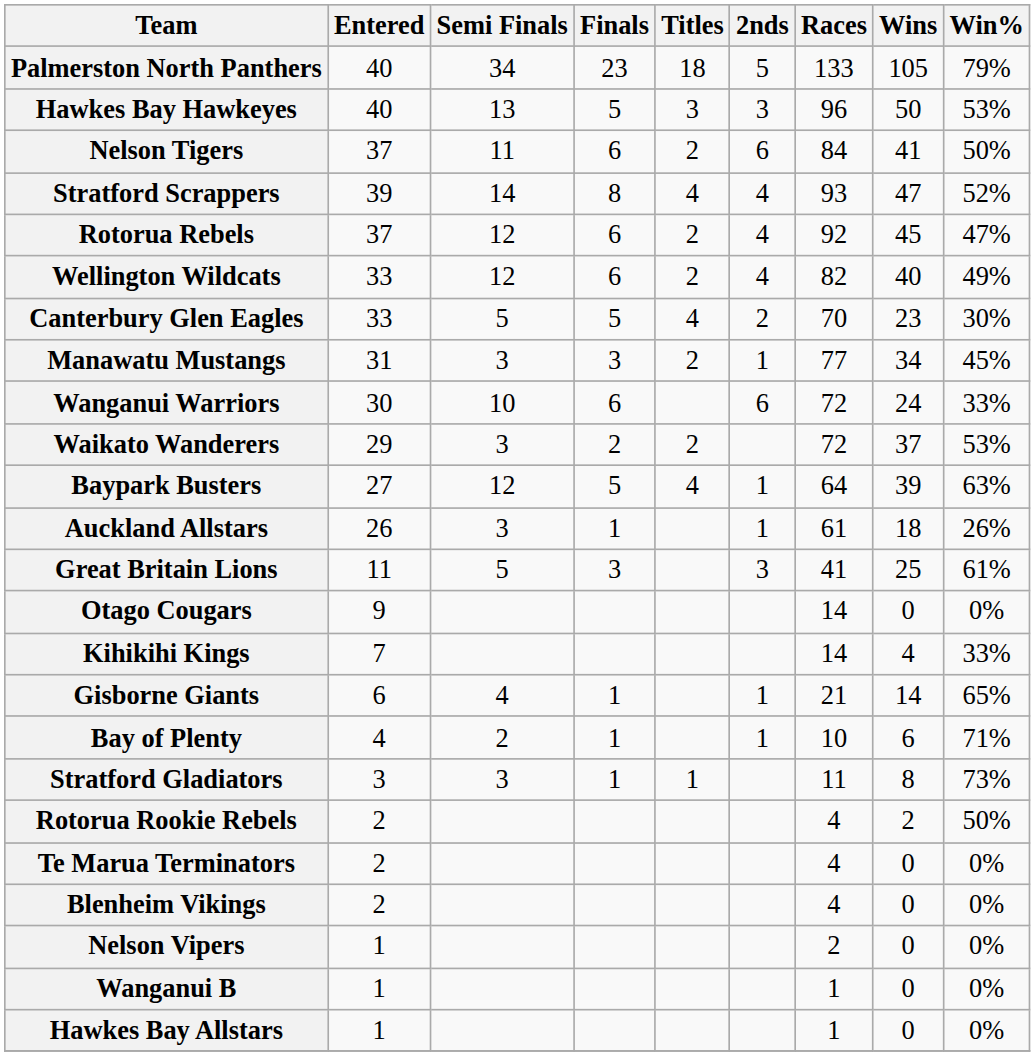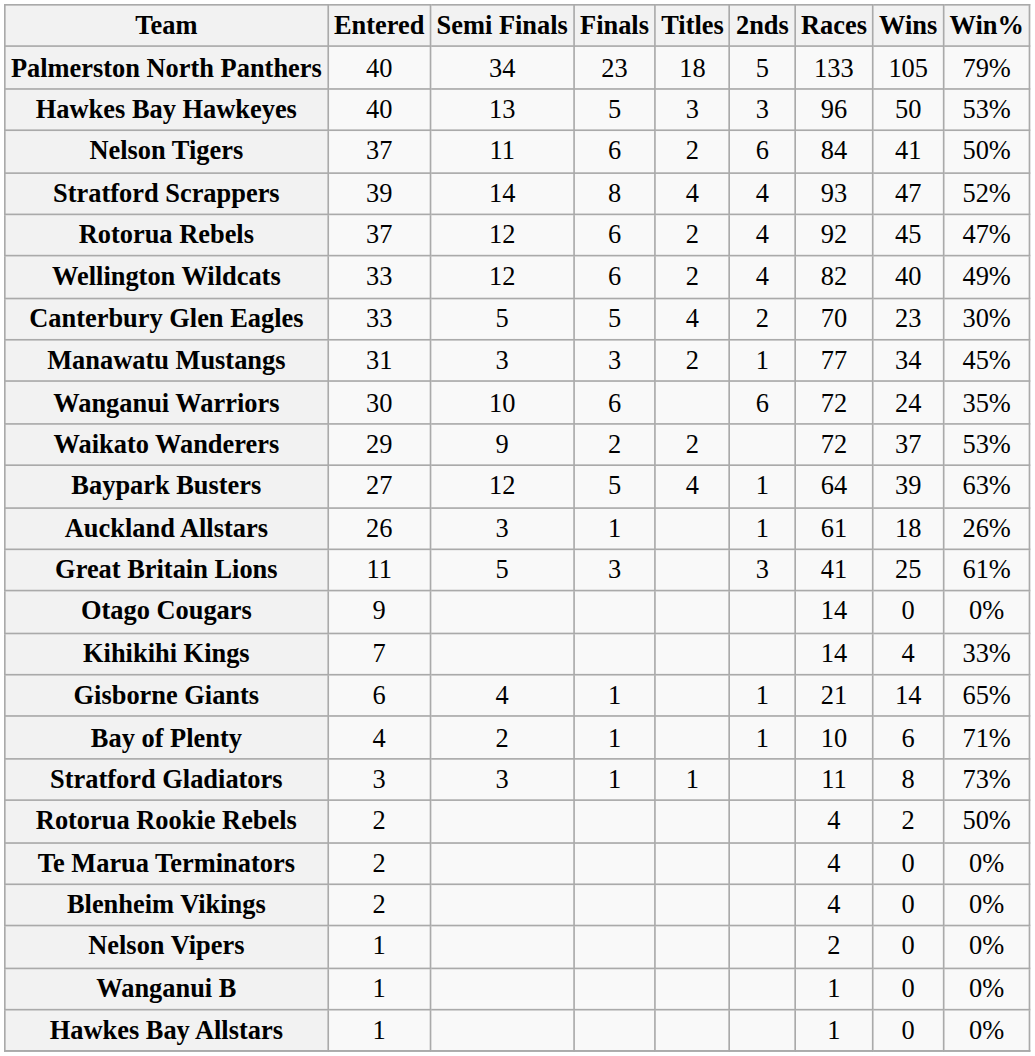 <table class="wikitable">
 <tr>
 <th>Team</th>
 <th>Entered</th>
 <th>Semi Finals</th>
 <th>Finals</th>
 <th>Titles</th>
 <th>2nds</th>
 <th>Races</th>
 <th>Wins</th>
 <th>Win%</th>
 </tr>
 <tr>
 <th>Palmerston North Panthers</th>
 <td align=center>40</td>
 <td align=center>34</td>
 <td align=center>23</td>
 <td align=center>18</td>
 <td align=center>5</td>
 <td align=center>133</td>
 <td align=center>105</td>
 <td align=center>79%</td>
 </tr>
 <tr>
 <th>Hawkes Bay Hawkeyes</th>
 <td align=center>40</td>
 <td align=center>13</td>
 <td align=center>5</td>
 <td align=center>3</td>
 <td align=center>3</td>
 <td align=center>96</td>
 <td align=center>50</td>
 <td align=center>53%</td>
 </tr>
 <tr>
 <th>Nelson Tigers</th>
 <td align=center>37</td>
 <td align=center>11</td>
 <td align=center>6</td>
 <td align=center>2</td>
 <td align=center>6</td>
 <td align=center>84</td>
 <td align=center>41</td>
 <td align=center>50%</td>
 </tr>
 <tr>
 <th>Stratford Scrappers</th>
 <td align=center>39</td>
 <td align=center>14</td>
 <td align=center>8</td>
 <td align=center>4</td>
 <td align=center>4</td>
 <td align=center>93</td>
 <td align=center>47</td>
 <td align=center>52%</td>
 </tr>
 <tr>
 <th>Rotorua Rebels</th>
 <td align=center>37</td>
 <td align=center>12</td>
 <td align=center>6</td>
 <td align=center>2</td>
 <td align=center>4</td>
 <td align=center>92</td>
 <td align=center>45</td>
 <td align=center>47%</td>
 </tr>
 <tr>
 <th>Wellington Wildcats</th>
 <td align=center>33</td>
 <td align=center>12</td>
 <td align=center>6</td>
 <td align=center>2</td>
 <td align=center>4</td>
 <td align=center>82</td>
 <td align=center>40</td>
 <td align=center>49%</td>
 </tr>
 <tr>
 <th>Canterbury Glen Eagles</th>
 <td align=center>33</td>
 <td align=center>5</td>
 <td align=center>5</td>
 <td align=center>4</td>
 <td align=center>2</td>
 <td align=center>70</td>
 <td align=center>23</td>
 <td align=center>30%</td>
 </tr>
 <tr>
 <th>Manawatu Mustangs</th>
 <td align=center>31</td>
 <td align=center>3</td>
 <td align=center>3</td>
 <td align=center>2</td>
 <td align=center>1</td>
 <td align=center>77</td>
 <td align=center>34</td>
 <td align=center>45%</td>
 </tr>
 <tr>
 <th>Wanganui Warriors</th>
 <td align=center>30</td>
 <td align=center>10</td>
 <td align=center>6</td>
 <td></td>
 <td align=center>6</td>
 <td align=center>72</td>
 <td align=center>24</td>
-<td align=center>33%</td>
+<td align=center>35%</td>
 </tr>
 <tr>
 <th>Waikato Wanderers</th>
 <td align=center>29</td>
-<td align=center>3</td>
+<td align=center>9</td>
 <td align=center>2</td>
 <td align=center>2</td>
 <td></td>
 <td align=center>72</td>
 <td align=center>37</td>
 <td align=center>53%</td>
 </tr>
 <tr>
 <th>Baypark Busters</th>
 <td align=center>27</td>
 <td align=center>12</td>
 <td align=center>5</td>
 <td align=center>4</td>
 <td align=center>1</td>
 <td align=center>64</td>
 <td align=center>39</td>
 <td align=center>63%</td>
 </tr>
 <tr>
 <th>Auckland Allstars</th>
 <td align=center>26</td>
 <td align=center>3</td>
 <td align=center>1</td>
 <td></td>
 <td align=center>1</td>
 <td align=center>61</td>
 <td align=center>18</td>
 <td align=center>26%</td>
 </tr>
 <tr>
 <th>Great Britain Lions</th>
 <td align=center>11</td>
 <td align=center>5</td>
 <td align=center>3</td>
 <td></td>
 <td align=center>3</td>
 <td align=center>41</td>
 <td align=center>25</td>
 <td align=center>61%</td>
 </tr>
 <tr>
 <th>Otago Cougars</th>
 <td align=center>9</td>
 <td></td>
 <td></td>
 <td></td>
 <td></td>
 <td align=center>14</td>
 <td align=center>0</td>
 <td align=center>0%</td>
 </tr>
 <tr>
 <th>Kihikihi Kings</th>
 <td align=center>7</td>
 <td></td>
 <td></td>
 <td></td>
 <td></td>
 <td align=center>14</td>
 <td align=center>4</td>
 <td align=center>33%</td>
 </tr>
 <tr>
 <th>Gisborne Giants</th>
 <td align=center>6</td>
 <td align=center>4</td>
 <td align=center>1</td>
 <td></td>
 <td align=center>1</td>
 <td align=center>21</td>
 <td align=center>14</td>
 <td align=center>65%</td>
 </tr>
 <tr>
 <th>Bay of Plenty</th>
 <td align=center>4</td>
 <td align=center>2</td>
 <td align=center>1</td>
 <td></td>
 <td align=center>1</td>
 <td align=center>10</td>
 <td align=center>6</td>
 <td align=center>71%</td>
 </tr>
 <tr>
 <th>Stratford Gladiators</th>
 <td align=center>3</td>
 <td align=center>3</td>
 <td align=center>1</td>
 <td align=center>1</td>
 <td></td>
 <td align=center>11</td>
 <td align=center>8</td>
 <td align=center>73%</td>
 </tr>
 <tr>
 <th>Rotorua Rookie Rebels</th>
 <td align=center>2</td>
 <td></td>
 <td></td>
 <td></td>
 <td></td>
 <td align=center>4</td>
 <td align=center>2</td>
 <td align=center>50%</td>
 </tr>
 <tr>
 <th>Te Marua Terminators</th>
 <td align=center>2</td>
 <td align=center></td>
 <td align=center></td>
 <td align=center></td>
 <td align=center></td>
 <td align=center>4</td>
 <td align=center>0</td>
 <td align=center>0%</td>
 </tr>
 <tr>
 <th>Blenheim Vikings</th>
 <td align=center>2</td>
 <td></td>
 <td></td>
 <td></td>
 <td></td>
 <td align=center>4</td>
 <td align=center>0</td>
 <td align=center>0%</td>
 </tr>
 <tr>
 <th>Nelson Vipers</th>
 <td align=center>1</td>
 <td></td>
 <td></td>
 <td></td>
 <td></td>
 <td align=center>2</td>
 <td align=center>0</td>
 <td align=center>0%</td>
 </tr>
 <tr>
 <th>Wanganui B</th>
 <td align=center>1</td>
 <td></td>
 <td></td>
 <td></td>
 <td></td>
 <td align=center>1</td>
 <td align=center>0</td>
 <td align=center>0%</td>
 </tr>
 <tr>
 <th>Hawkes Bay Allstars</th>
 <td align=center>1</td>
 <td></td>
 <td></td>
 <td></td>
 <td></td>
 <td align=center>1</td>
 <td align=center>0</td>
 <td align=center>0%</td>
 </tr>
 <tr>
 </tr>
 </table>
